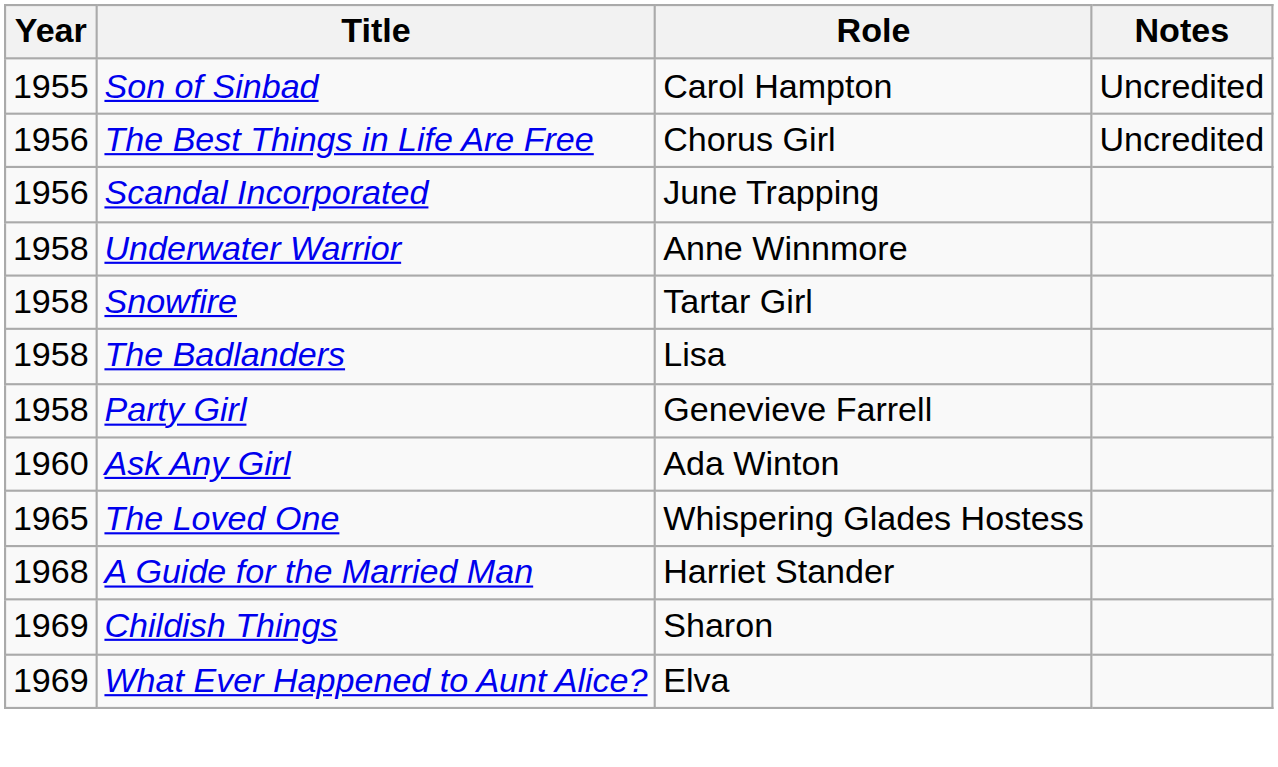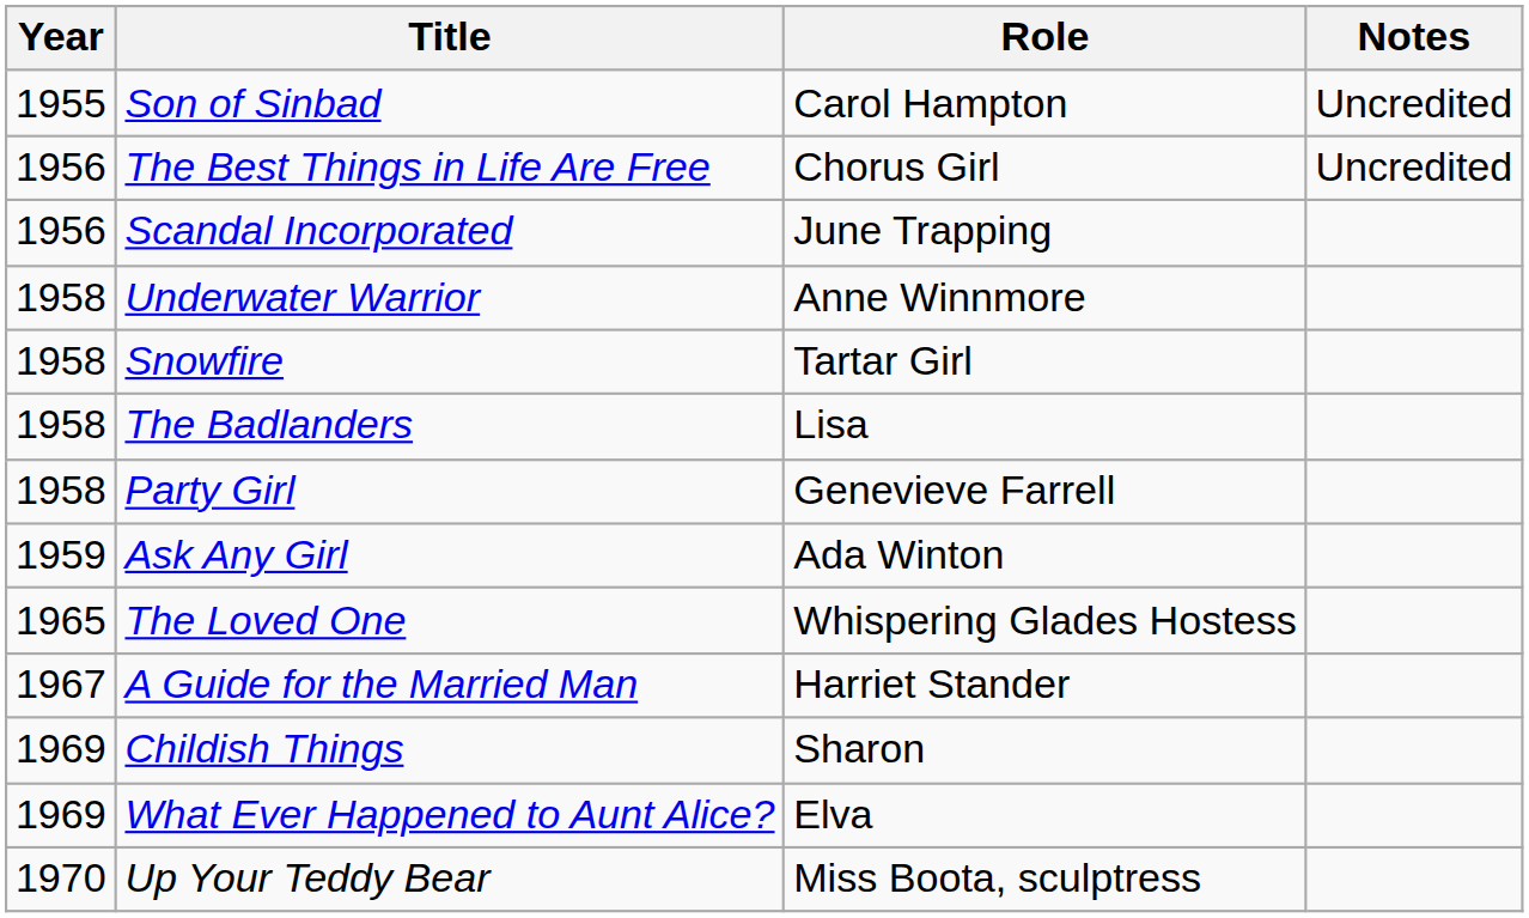 <table class="wikitable sortable">
 <tr>
 <th>Year</th>
 <th>Title</th>
 <th>Role</th>
 <th class="unsortable">Notes</th>
 </tr>
 <tr>
 <td>1955</td>
 <td><em><a href='#'>Son of Sinbad</a></em></td>
 <td>Carol Hampton</td>
 <td>Uncredited</td>
 </tr>
 <tr>
 <td>1956</td>
 <td><em><a href='#'>The Best Things in Life Are Free</a></em></td>
 <td>Chorus Girl</td>
 <td>Uncredited</td>
 </tr>
 <tr>
 <td>1956</td>
 <td><em><a href='#'>Scandal Incorporated</a></em></td>
 <td>June Trapping</td>
 <td></td>
 </tr>
 <tr>
 <td>1958</td>
 <td><em><a href='#'>Underwater Warrior</a></em></td>
 <td>Anne Winnmore</td>
 <td></td>
 </tr>
 <tr>
 <td>1958</td>
 <td><em><a href='#'>Snowfire</a></em></td>
 <td>Tartar Girl</td>
 <td></td>
 </tr>
 <tr>
 <td>1958</td>
 <td><em><a href='#'>The Badlanders</a></em></td>
 <td>Lisa</td>
 <td></td>
 </tr>
 <tr>
 <td>1958</td>
 <td><em><a href='#'>Party Girl</a></em></td>
 <td>Genevieve Farrell</td>
 <td></td>
 </tr>
 <tr>
-<td>1960</td>
+<td>1959</td>
 <td><em><a href='#'>Ask Any Girl</a></em></td>
 <td>Ada Winton</td>
 <td></td>
 </tr>
 <tr>
 <td>1965</td>
 <td><em><a href='#'>The Loved One</a></em></td>
 <td>Whispering Glades Hostess</td>
 <td></td>
 </tr>
 <tr>
-<td>1968</td>
+<td>1967</td>
 <td><em><a href='#'>A Guide for the Married Man</a></em></td>
 <td>Harriet Stander</td>
 <td></td>
 </tr>
 <tr>
 <td>1969</td>
 <td><em><a href='#'>Childish Things</a></em></td>
 <td>Sharon</td>
 <td></td>
 </tr>
 <tr>
 <td>1969</td>
 <td><em><a href='#'>What Ever Happened to Aunt Alice?</a></em></td>
 <td>Elva</td>
 <td></td>
 </tr>
+<tr>
+<td>1970</td>
+<td><em>Up Your Teddy Bear</em></td>
+<td>Miss Boota, sculptress</td>
+<td></td>
+</tr>
 </table>
